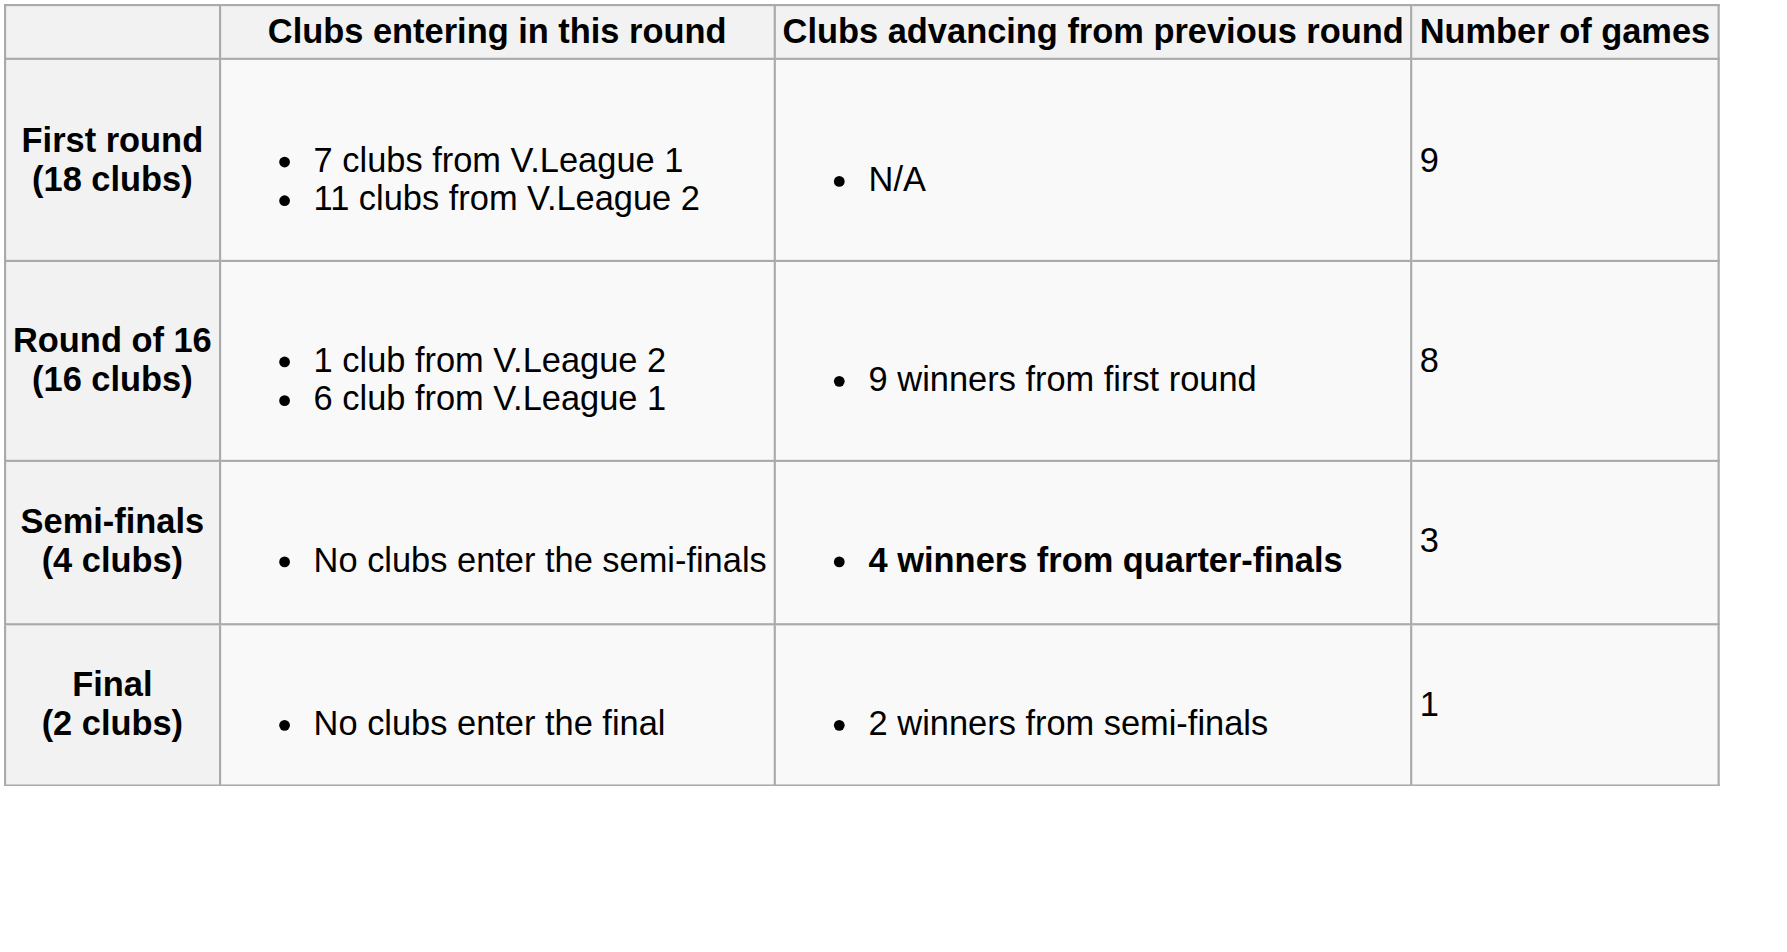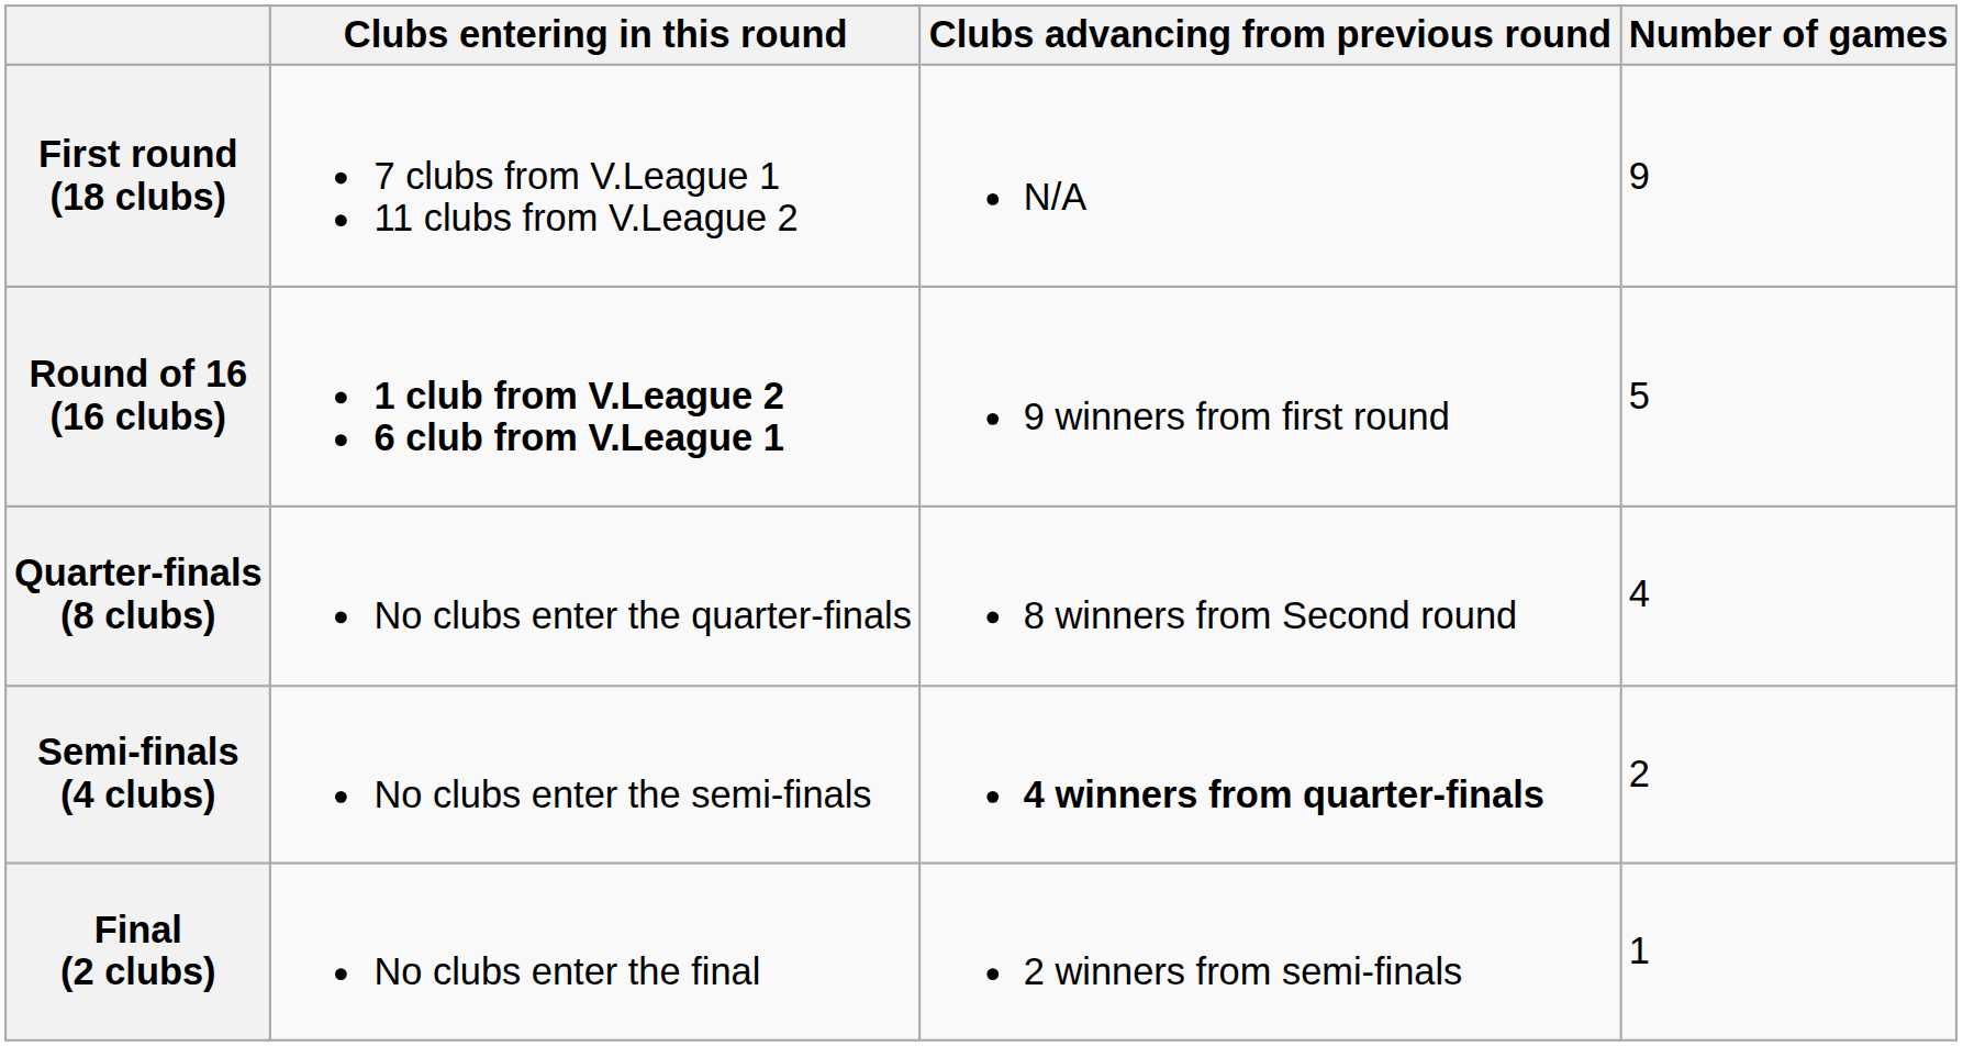 <table class="wikitable">
 <tr>
 <th></th>
 <th>Clubs entering in this round</th>
 <th>Clubs advancing from previous round</th>
 <th>Number of games</th>
 </tr>
 <tr>
 <th>First round<br>(18 clubs)</th>
 <td><br><ul><li>7 clubs from V.League 1</li><li>11 clubs from V.League 2</li></ul></td>
 <td><br><ul><li>N/A</li></ul></td>
 <td>9</td>
 </tr>
 <tr>
 <th>Round of 16<br>(16 clubs)</th>
-<td><br><ul><li>1 club from V.League 2</li><li>6 club from V.League 1</li></ul></td>
+<td><strong><br><ul><li>1 club from V.League 2</li><li>6 club from V.League 1</li></ul></strong></td>
 <td><br><ul><li>9 winners from first round</li></ul></td>
-<td>8</td>
+<td>5</td>
+</tr>
+<tr>
+<th>Quarter-finals<br>(8 clubs)</th>
+<td><br><ul><li>No clubs enter the quarter-finals</li></ul></td>
+<td><br><ul><li>8 winners from Second round</li></ul></td>
+<td>4</td>
 </tr>
 <tr>
 <th>Semi-finals<br>(4 clubs)</th>
 <td><br><ul><li>No clubs enter the semi-finals</li></ul></td>
 <td><strong><br><ul><li>4 winners from quarter-finals</li></ul></strong></td>
-<td>3</td>
+<td>2</td>
 </tr>
 <tr>
 <th>Final<br>(2 clubs)</th>
 <td><br><ul><li>No clubs enter the final</li></ul></td>
 <td><br><ul><li>2 winners from semi-finals</li></ul></td>
 <td>1</td>
 </tr>
 </table>
